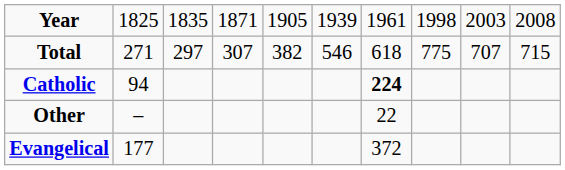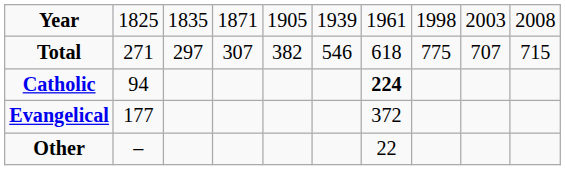 <table class="wikitable" style="text-align:center;">
 <tr>
 <td><strong>Year</strong></td>
 <td>1825</td>
 <td>1835</td>
 <td>1871</td>
 <td>1905</td>
 <td>1939</td>
 <td>1961</td>
 <td>1998</td>
 <td>2003</td>
 <td>2008</td>
 </tr>
 <tr>
 <td><strong>Total</strong></td>
 <td>271</td>
 <td>297</td>
 <td>307</td>
 <td>382</td>
 <td>546</td>
 <td>618</td>
 <td>775</td>
 <td>707</td>
 <td>715</td>
 </tr>
 <tr>
 <td><strong><a href='#'>Catholic</a></strong></td>
 <td>94</td>
 <td> </td>
 <td> </td>
 <td> </td>
 <td> </td>
 <td><strong>224</strong></td>
 <td> </td>
 <td> </td>
 <td> </td>
 </tr>
 <tr>
+<td><strong><a href='#'>Evangelical</a></strong></td>
+<td>177</td>
+<td> </td>
+<td> </td>
+<td> </td>
+<td> </td>
+<td>372</td>
+<td> </td>
+<td> </td>
+<td> </td>
+</tr>
+<tr>
 <td><strong>Other</strong></td>
 <td>–</td>
 <td> </td>
 <td> </td>
 <td> </td>
 <td> </td>
 <td>22</td>
 <td> </td>
 <td> </td>
 <td> </td>
 </tr>
-<tr>
-<td><strong><a href='#'>Evangelical</a></strong></td>
-<td>177</td>
-<td> </td>
-<td> </td>
-<td> </td>
-<td> </td>
-<td>372</td>
-<td> </td>
-<td> </td>
-<td> </td>
-</tr>
 </table>
